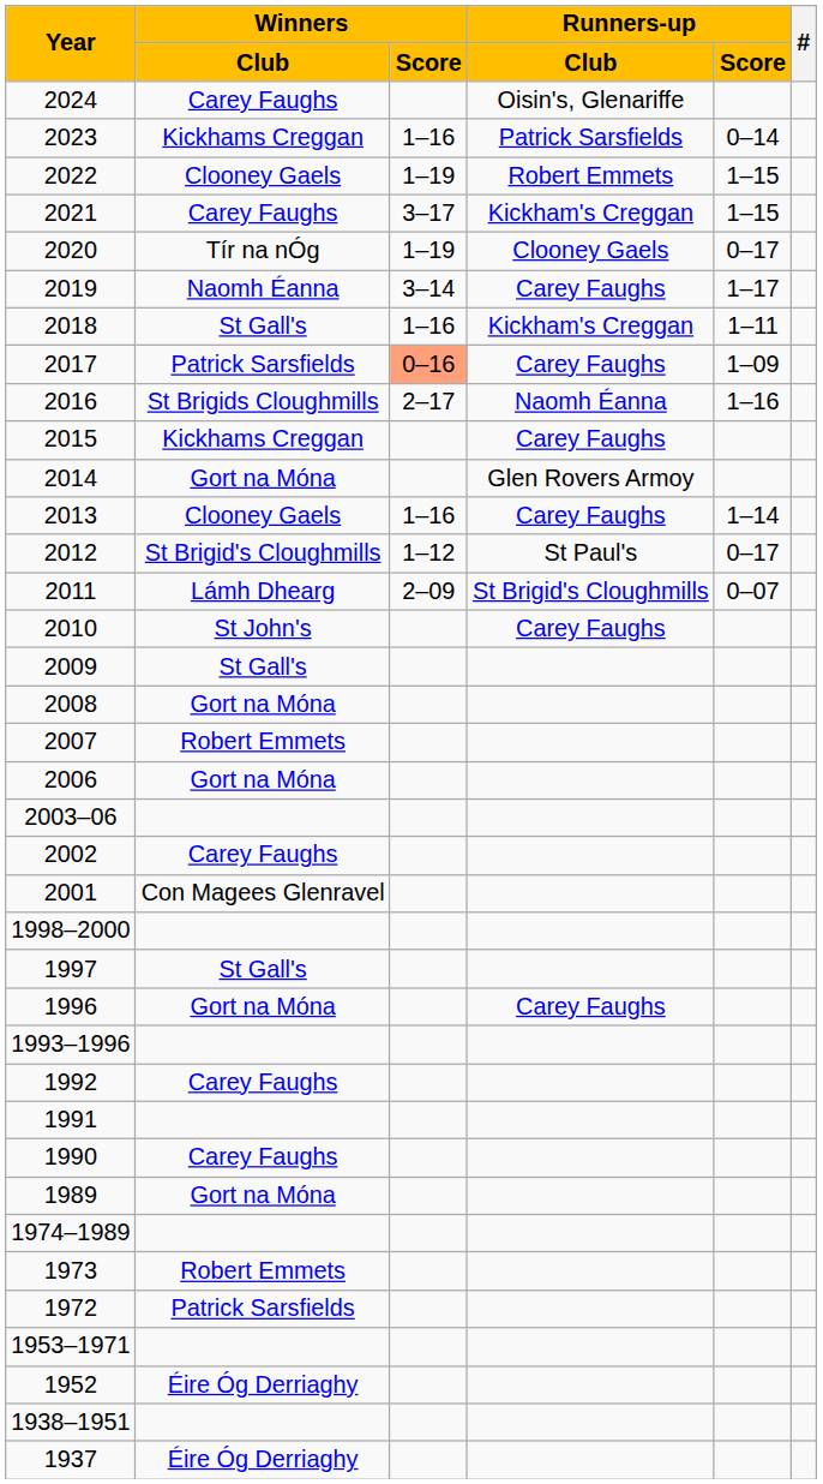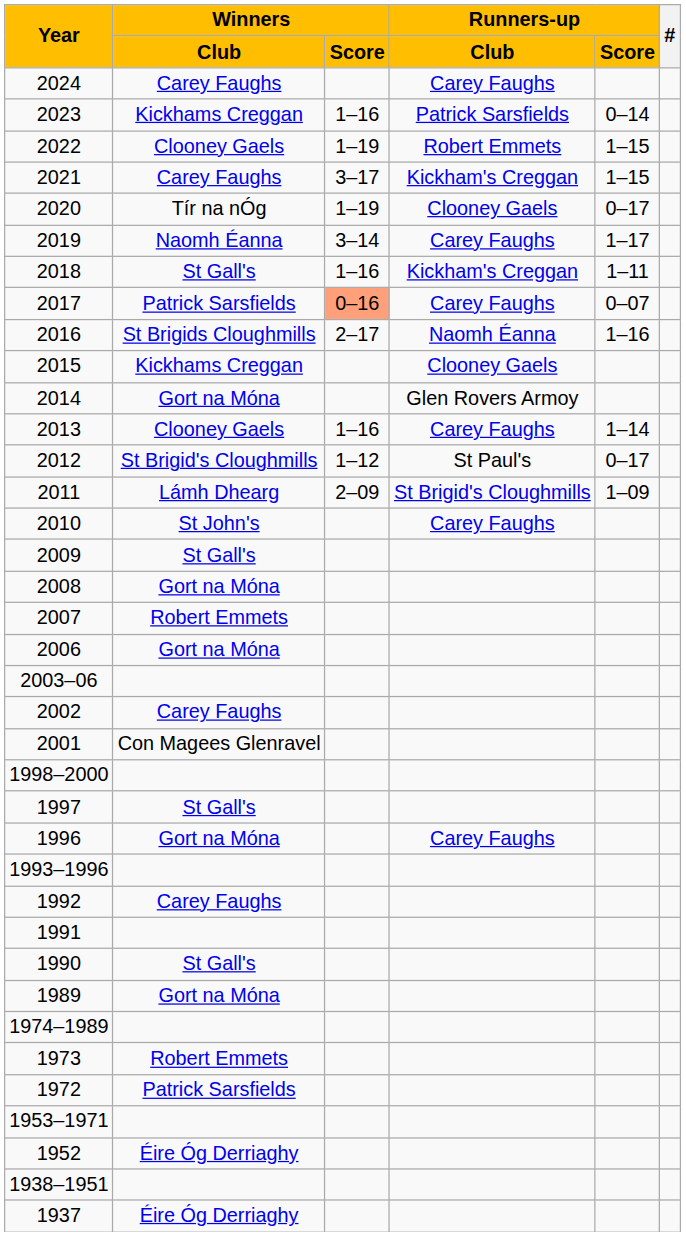 <table class="wikitable sortable" style="text-align:center;">
 <tr>
 <th rowspan="2" style="background:#FFBF00;color:black;">Year</th>
 <th colspan="2" style="background:#FFBF00;color:black;">Winners</th>
 <th colspan="2" style="background:#FFBF00;color:black;">Runners-up</th>
 <th rowspan="2">#</th>
 </tr>
 <tr>
 <th style="background:#FFBF00;color:black;">Club</th>
 <th style="background:#FFBF00;color:black;">Score</th>
 <th style="background:#FFBF00;color:black;">Club</th>
 <th style="background:#FFBF00;color:black;">Score</th>
 </tr>
 <tr>
 <td>2024</td>
 <td><a href='#'>Carey Faughs</a></td>
 <td></td>
-<td>Oisin's, Glenariffe</td>
+<td><a href='#'>Carey Faughs</a></td>
 <td></td>
 <td></td>
 </tr>
 <tr>
 <td>2023</td>
 <td><a href='#'>Kickhams Creggan</a></td>
 <td>1–16</td>
 <td><a href='#'>Patrick Sarsfields</a></td>
 <td>0–14</td>
 <td></td>
 </tr>
 <tr>
 <td>2022</td>
 <td><a href='#'>Clooney Gaels</a></td>
 <td>1–19</td>
 <td><a href='#'>Robert Emmets</a></td>
 <td>1–15</td>
 <td></td>
 </tr>
 <tr>
 <td>2021</td>
 <td><a href='#'>Carey Faughs</a></td>
 <td>3–17</td>
 <td><a href='#'>Kickham's Creggan</a></td>
 <td>1–15</td>
 <td></td>
 </tr>
 <tr>
 <td>2020</td>
 <td>Tír na nÓg</td>
 <td>1–19</td>
 <td><a href='#'>Clooney Gaels</a></td>
 <td>0–17</td>
 <td></td>
 </tr>
 <tr>
 <td>2019</td>
 <td><a href='#'>Naomh Éanna</a></td>
 <td>3–14</td>
 <td><a href='#'>Carey Faughs</a></td>
 <td>1–17</td>
 <td></td>
 </tr>
 <tr>
 <td>2018</td>
 <td><a href='#'>St Gall's</a></td>
 <td>1–16</td>
 <td><a href='#'>Kickham's Creggan</a></td>
 <td>1–11</td>
 <td></td>
 </tr>
 <tr>
 <td>2017</td>
 <td><a href='#'>Patrick Sarsfields</a></td>
 <td style="background: lightsalmon;">0–16</td>
 <td><a href='#'>Carey Faughs</a></td>
-<td>1–09</td>
+<td>0–07</td>
 <td></td>
 </tr>
 <tr>
 <td>2016</td>
 <td><a href='#'>St Brigids Cloughmills</a></td>
 <td>2–17</td>
 <td><a href='#'>Naomh Éanna</a></td>
 <td>1–16</td>
 <td></td>
 </tr>
 <tr>
 <td>2015</td>
 <td><a href='#'>Kickhams Creggan</a></td>
 <td></td>
-<td><a href='#'>Carey Faughs</a></td>
+<td><a href='#'>Clooney Gaels</a></td>
 <td></td>
 <td></td>
 </tr>
 <tr>
 <td>2014</td>
 <td><a href='#'>Gort na Móna</a></td>
 <td></td>
 <td>Glen Rovers Armoy</td>
 <td></td>
 <td></td>
 </tr>
 <tr>
 <td>2013</td>
 <td><a href='#'>Clooney Gaels</a></td>
 <td>1–16</td>
 <td><a href='#'>Carey Faughs</a></td>
 <td>1–14</td>
 <td></td>
 </tr>
 <tr>
 <td>2012</td>
 <td><a href='#'>St Brigid's Cloughmills</a></td>
 <td>1–12</td>
 <td>St Paul's</td>
 <td>0–17</td>
 <td></td>
 </tr>
 <tr>
 <td>2011</td>
 <td><a href='#'>Lámh Dhearg</a></td>
 <td>2–09</td>
 <td><a href='#'>St Brigid's Cloughmills</a></td>
-<td>0–07</td>
+<td>1–09</td>
 <td></td>
 </tr>
 <tr>
 <td>2010</td>
 <td><a href='#'>St John's</a></td>
 <td></td>
 <td><a href='#'>Carey Faughs</a></td>
 <td></td>
 <td></td>
 </tr>
 <tr>
 <td>2009</td>
 <td><a href='#'>St Gall's</a></td>
 <td></td>
 <td></td>
 <td></td>
 <td></td>
 </tr>
 <tr>
 <td>2008</td>
 <td><a href='#'>Gort na Móna</a></td>
 <td></td>
 <td></td>
 <td></td>
 <td></td>
 </tr>
 <tr>
 <td>2007</td>
 <td><a href='#'>Robert Emmets</a></td>
 <td></td>
 <td></td>
 <td></td>
 <td></td>
 </tr>
 <tr>
 <td>2006</td>
 <td><a href='#'>Gort na Móna</a></td>
 <td></td>
 <td></td>
 <td></td>
 <td></td>
 </tr>
 <tr>
 <td>2003–06</td>
 <td></td>
 <td></td>
 <td></td>
 <td></td>
 <td></td>
 </tr>
 <tr>
 <td>2002</td>
 <td><a href='#'>Carey Faughs</a></td>
 <td></td>
 <td></td>
 <td></td>
 <td></td>
 </tr>
 <tr>
 <td>2001</td>
 <td>Con Magees Glenravel</td>
 <td></td>
 <td></td>
 <td></td>
 <td></td>
 </tr>
 <tr>
 <td>1998–2000</td>
 <td></td>
 <td></td>
 <td></td>
 <td></td>
 <td></td>
 </tr>
 <tr>
 <td>1997</td>
 <td><a href='#'>St Gall's</a></td>
 <td></td>
 <td></td>
 <td></td>
 <td></td>
 </tr>
 <tr>
 <td>1996</td>
 <td><a href='#'>Gort na Móna</a></td>
 <td></td>
 <td><a href='#'>Carey Faughs</a></td>
 <td></td>
 <td></td>
 </tr>
 <tr>
 <td>1993–1996</td>
 <td></td>
 <td></td>
 <td></td>
 <td></td>
 <td></td>
 </tr>
 <tr>
 <td>1992</td>
 <td><a href='#'>Carey Faughs</a></td>
 <td></td>
 <td></td>
 <td></td>
 <td></td>
 </tr>
 <tr>
 <td>1991</td>
 <td></td>
 <td></td>
 <td></td>
 <td></td>
 <td></td>
 </tr>
 <tr>
 <td>1990</td>
-<td><a href='#'>Carey Faughs</a></td>
+<td><a href='#'>St Gall's</a></td>
 <td></td>
 <td></td>
 <td></td>
 <td></td>
 </tr>
 <tr>
 <td>1989</td>
 <td><a href='#'>Gort na Móna</a></td>
 <td></td>
 <td></td>
 <td></td>
 <td></td>
 </tr>
 <tr>
 <td>1974–1989</td>
 <td></td>
 <td></td>
 <td></td>
 <td></td>
 <td></td>
 </tr>
 <tr>
 <td>1973</td>
 <td><a href='#'>Robert Emmets</a></td>
 <td></td>
 <td></td>
 <td></td>
 <td></td>
 </tr>
 <tr>
 <td>1972</td>
 <td><a href='#'>Patrick Sarsfields</a></td>
 <td></td>
 <td></td>
 <td></td>
 <td></td>
 </tr>
 <tr>
 <td>1953–1971</td>
 <td></td>
 <td></td>
 <td></td>
 <td></td>
 <td></td>
 </tr>
 <tr>
 <td>1952</td>
 <td><a href='#'>Éire Óg Derriaghy</a></td>
 <td></td>
 <td></td>
 <td></td>
 <td></td>
 </tr>
 <tr>
 <td>1938–1951</td>
 <td></td>
 <td></td>
 <td></td>
 <td></td>
 <td></td>
 </tr>
 <tr>
 <td>1937</td>
 <td><a href='#'>Éire Óg Derriaghy</a></td>
 <td></td>
 <td></td>
 <td></td>
 <td></td>
 </tr>
 </table>
